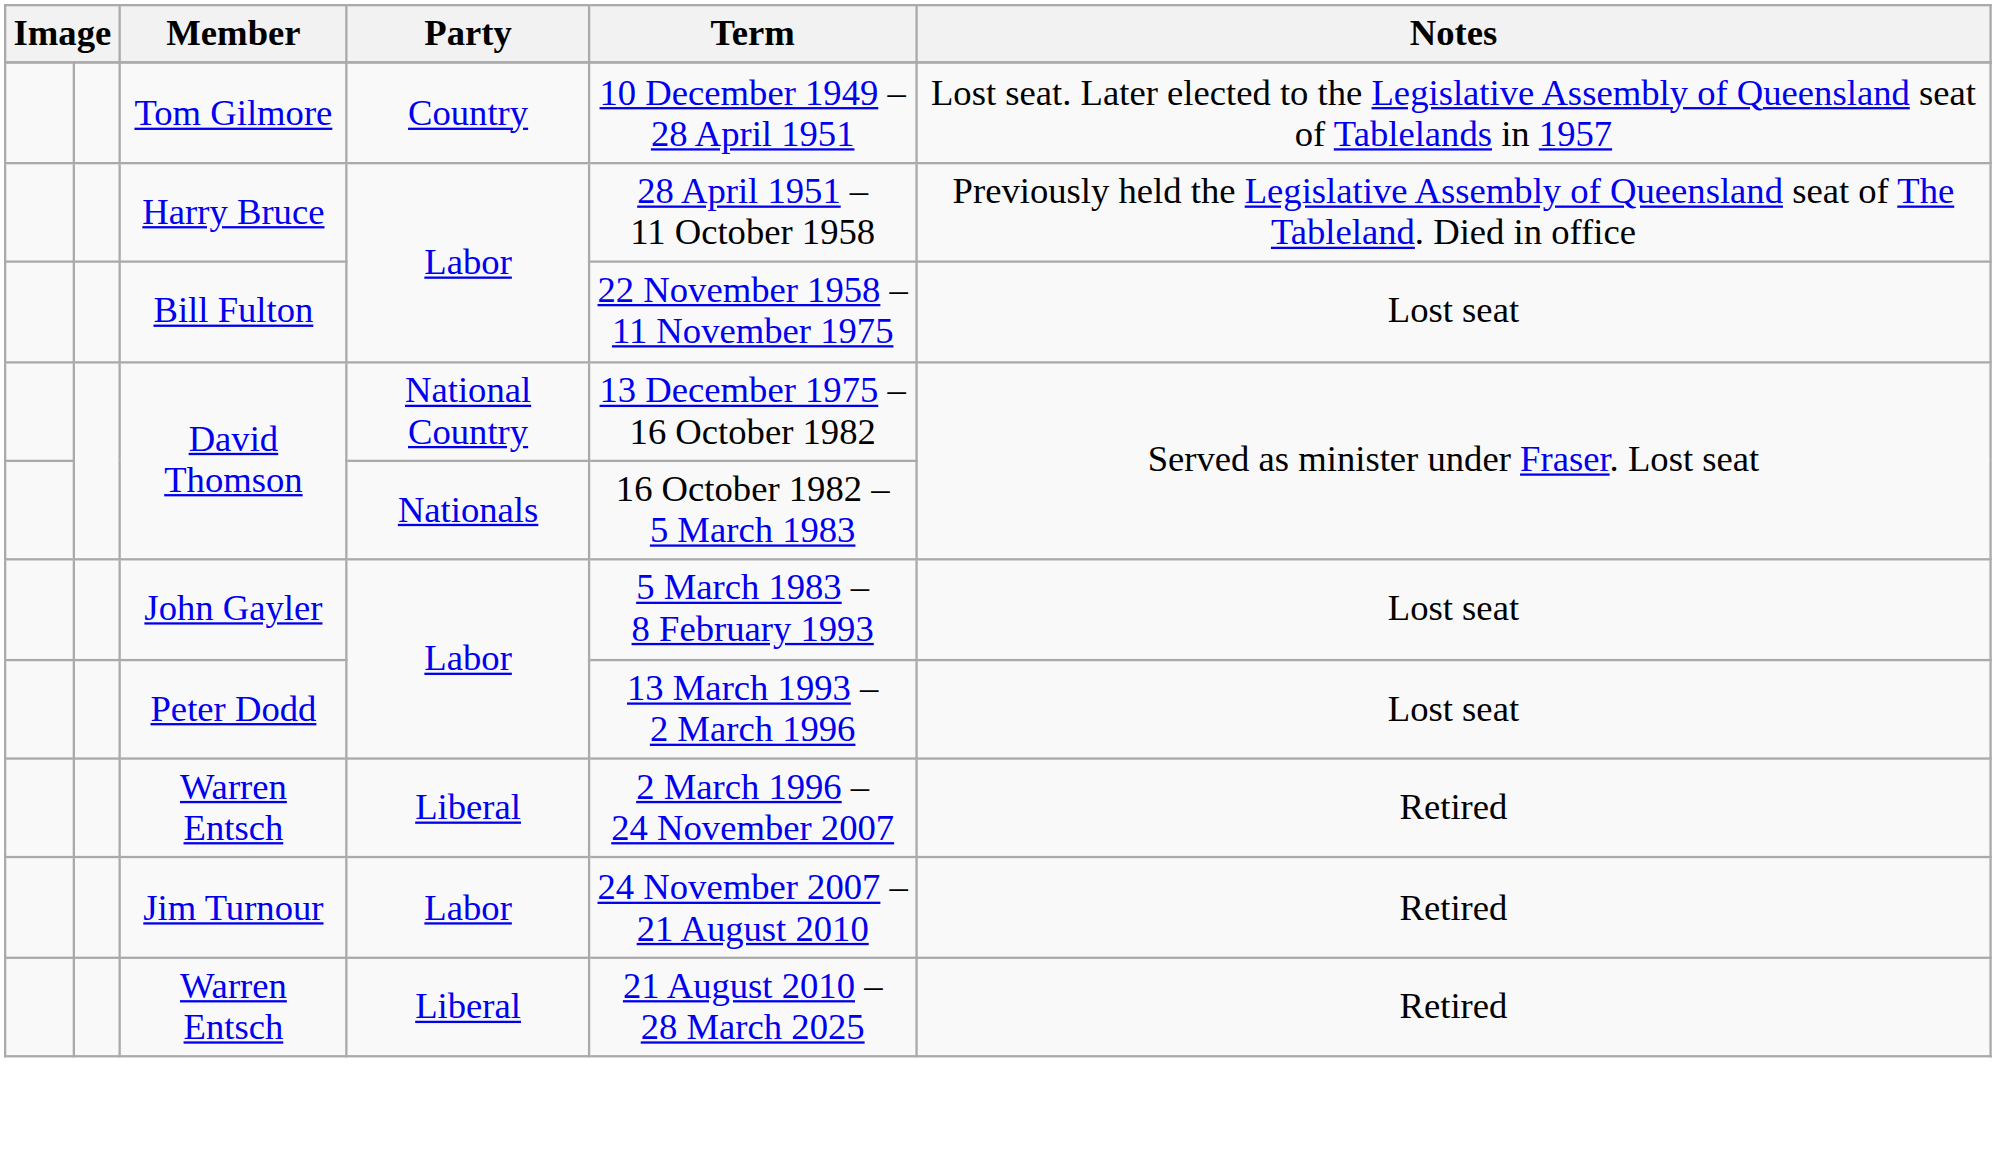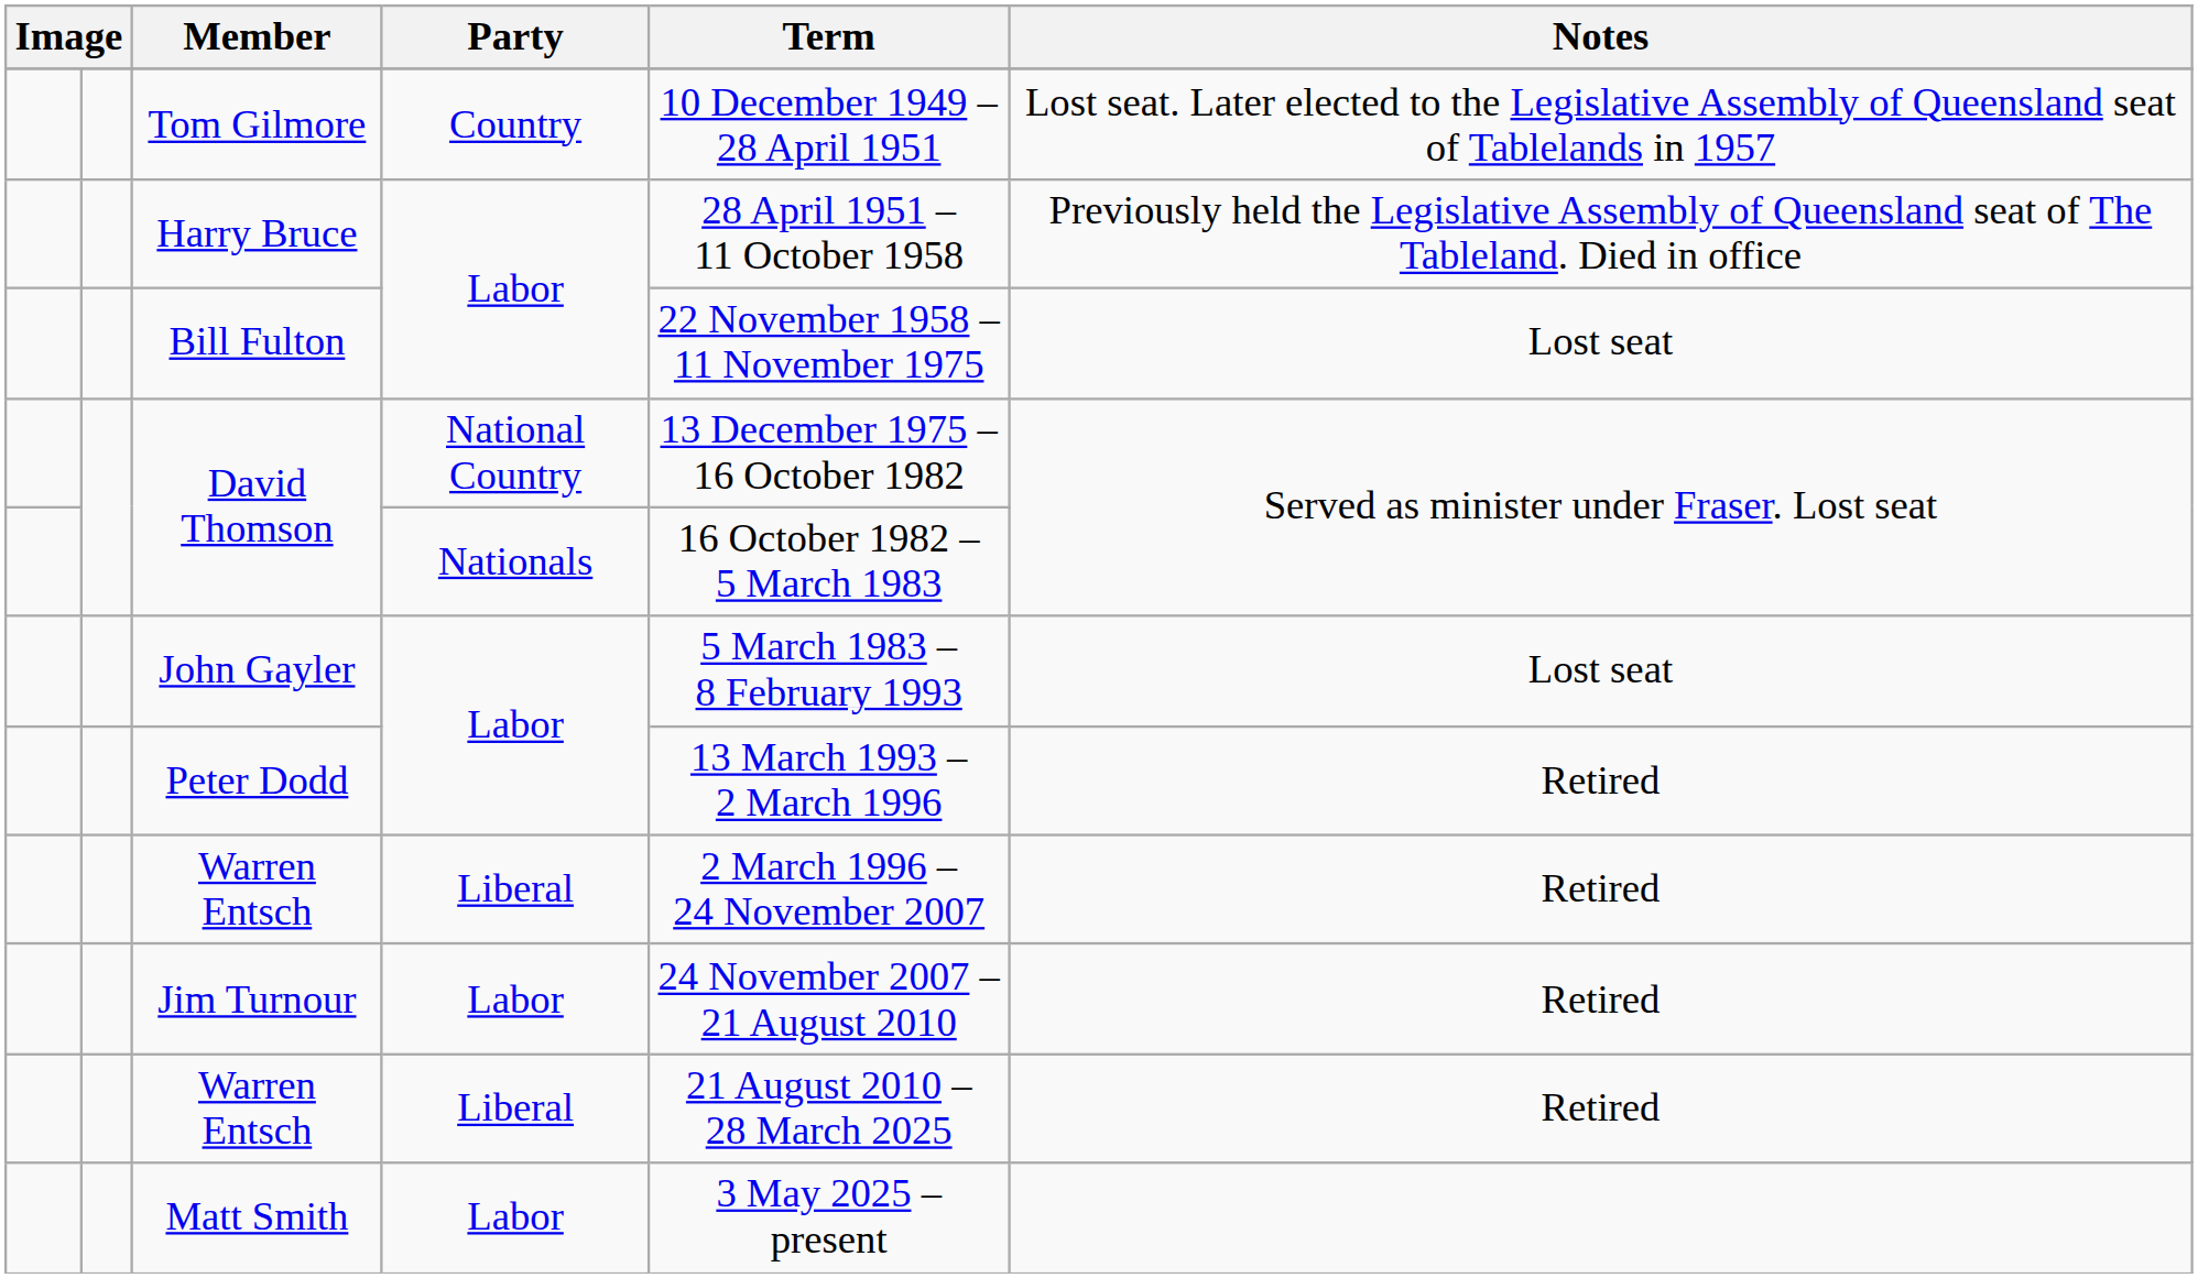 <table class=wikitable style="text-align:center">
 <tr>
 <th colspan=2>Image</th>
 <th>Member</th>
 <th>Party</th>
 <th>Term</th>
 <th>Notes</th>
 </tr>
 <tr>
 </tr>
 <tr>
 <td> </td>
 <td></td>
 <td><a href='#'>Tom Gilmore</a><br></td>
 <td><a href='#'>Country</a></td>
 <td nowrap><a href='#'>10 December 1949</a> –<br><a href='#'>28 April 1951</a></td>
 <td>Lost seat. Later elected to the <a href='#'>Legislative Assembly of Queensland</a> seat of <a href='#'>Tablelands</a> in <a href='#'>1957</a></td>
 </tr>
 <tr>
 <td> </td>
 <td></td>
 <td><a href='#'>Harry Bruce</a><br></td>
 <td rowspan="2"><a href='#'>Labor</a></td>
 <td nowrap><a href='#'>28 April 1951</a> –<br>11 October 1958</td>
 <td>Previously held the <a href='#'>Legislative Assembly of Queensland</a> seat of <a href='#'>The Tableland</a>. Died in office</td>
 </tr>
 <tr>
 <td> </td>
 <td></td>
 <td><a href='#'>Bill Fulton</a><br></td>
 <td nowrap><a href='#'>22 November 1958</a> –<br><a href='#'>11 November 1975</a></td>
 <td>Lost seat</td>
 </tr>
 <tr>
 <td> </td>
 <td rowspan=2></td>
 <td rowspan=2><a href='#'>David Thomson</a><br></td>
 <td><a href='#'>National Country</a></td>
 <td nowrap><a href='#'>13 December 1975</a> –<br>16 October 1982</td>
 <td rowspan=2>Served as minister under <a href='#'>Fraser</a>. Lost seat</td>
 </tr>
 <tr>
 <td> </td>
 <td><a href='#'>Nationals</a></td>
 <td nowrap>16 October 1982 –<br><a href='#'>5 March 1983</a></td>
 </tr>
 <tr>
 <td> </td>
 <td></td>
 <td><a href='#'>John Gayler</a><br></td>
 <td rowspan="2"><a href='#'>Labor</a></td>
 <td nowrap><a href='#'>5 March 1983</a> –<br><a href='#'>8 February 1993</a></td>
 <td>Lost seat</td>
 </tr>
 <tr>
 <td> </td>
 <td></td>
 <td><a href='#'>Peter Dodd</a><br></td>
 <td nowrap><a href='#'>13 March 1993</a> –<br><a href='#'>2 March 1996</a></td>
-<td>Lost seat</td>
+<td>Retired</td>
 </tr>
 <tr>
 <td> </td>
 <td></td>
 <td><a href='#'>Warren Entsch</a><br></td>
 <td><a href='#'>Liberal</a></td>
 <td nowrap><a href='#'>2 March 1996</a> –<br><a href='#'>24 November 2007</a></td>
 <td>Retired</td>
 </tr>
 <tr>
 <td> </td>
 <td></td>
 <td><a href='#'>Jim Turnour</a><br></td>
 <td><a href='#'>Labor</a></td>
 <td nowrap><a href='#'>24 November 2007</a> –<br><a href='#'>21 August 2010</a></td>
 <td>Retired</td>
 </tr>
 <tr>
 <td> </td>
 <td></td>
 <td><a href='#'>Warren Entsch</a><br></td>
 <td><a href='#'>Liberal</a></td>
 <td nowrap><a href='#'>21 August 2010</a> –<br><a href='#'>28 March 2025</a></td>
 <td>Retired</td>
 </tr>
+<tr>
+<td> </td>
+<td></td>
+<td><a href='#'>Matt Smith</a><br></td>
+<td><a href='#'>Labor</a></td>
+<td nowrap><a href='#'>3 May 2025</a> –<br>present</td>
+<td></td>
+</tr>
 </table>
